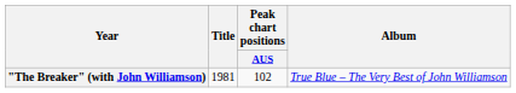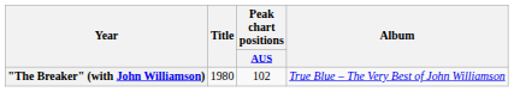 <table class="wikitable plainrowheaders" style="text-align:center;" border="1">
 <tr>
 <th scope="col" rowspan="2">Year</th>
 <th scope="col" rowspan="2">Title</th>
 <th scope="col" colspan="1">Peak chart positions</th>
 <th scope="col" rowspan="2">Album</th>
 </tr>
 <tr>
 <th scope="col" style="width:3em; font-size:90%"><a href='#'>AUS</a><br></th>
 </tr>
 <tr>
 <th scope="row">"The Breaker" (with <a href='#'>John Williamson</a>)</th>
-<td>1981</td>
+<td>1980</td>
 <td>102</td>
 <td><em><a href='#'>True Blue – The Very Best of John Williamson</a></em></td>
 </tr>
 </table>
